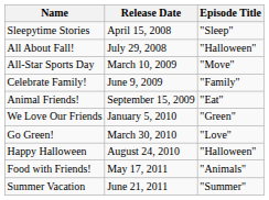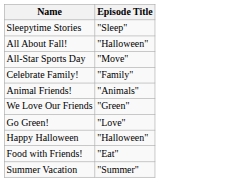 <table class="wikitable">
 <tr>
 <th>Name</th>
-<th>Release Date</th>
 <th>Episode Title</th>
 </tr>
 <tr>
 <td>Sleepytime Stories</td>
-<td>April 15, 2008</td>
 <td>"Sleep"</td>
 </tr>
 <tr>
 <td>All About Fall!</td>
-<td>July 29, 2008</td>
 <td>"Halloween"</td>
 </tr>
 <tr>
 <td>All-Star Sports Day</td>
-<td>March 10, 2009</td>
 <td>"Move"</td>
 </tr>
 <tr>
 <td>Celebrate Family!</td>
-<td>June 9, 2009</td>
 <td>"Family"</td>
 </tr>
 <tr>
 <td>Animal Friends!</td>
-<td>September 15, 2009</td>
-<td>"Eat"</td>
+<td>"Animals"</td>
 </tr>
 <tr>
 <td>We Love Our Friends</td>
-<td>January 5, 2010</td>
 <td>"Green"</td>
 </tr>
 <tr>
 <td>Go Green!</td>
-<td>March 30, 2010</td>
 <td>"Love"</td>
 </tr>
 <tr>
 <td>Happy Halloween</td>
-<td>August 24, 2010</td>
 <td>"Halloween"</td>
 </tr>
 <tr>
 <td>Food with Friends!</td>
-<td>May 17, 2011</td>
-<td>"Animals"</td>
+<td>"Eat"</td>
 </tr>
 <tr>
 <td>Summer Vacation</td>
-<td>June 21, 2011</td>
 <td>"Summer"</td>
 </tr>
 </table>
